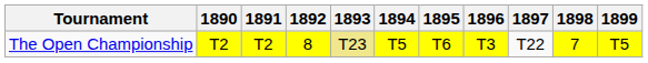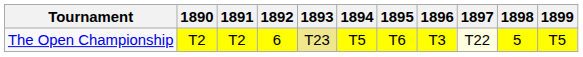 <table class="wikitable" style="font-size:95%;text-align:center;">
 <tr>
 <th>Tournament</th>
 <th>1890</th>
 <th>1891</th>
 <th>1892</th>
 <th>1893</th>
 <th>1894</th>
 <th>1895</th>
 <th>1896</th>
 <th>1897</th>
 <th>1898</th>
 <th>1899</th>
 </tr>
 <tr>
 <td align=left><a href='#'>The Open Championship</a></td>
 <td style="background:yellow;">T2</td>
 <td style="background:yellow;">T2</td>
-<td style="background:yellow;">8</td>
+<td style="background:yellow;">6</td>
 <td style="background: khaki;">T23</td>
 <td style="background:yellow;">T5</td>
 <td style="background:yellow;">T6</td>
 <td style="background:yellow;">T3</td>
-<td>T22</td>
-<td style="background:yellow;">7</td>
+<td style="background: lightyellow;">T22</td>
+<td style="background:yellow;">5</td>
 <td style="background:yellow;">T5</td>
 </tr>
 </table>
